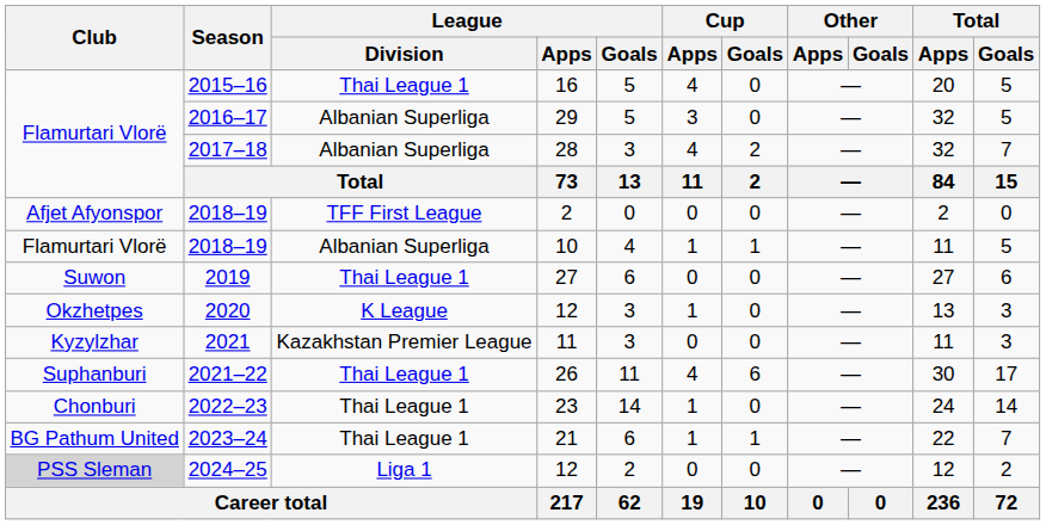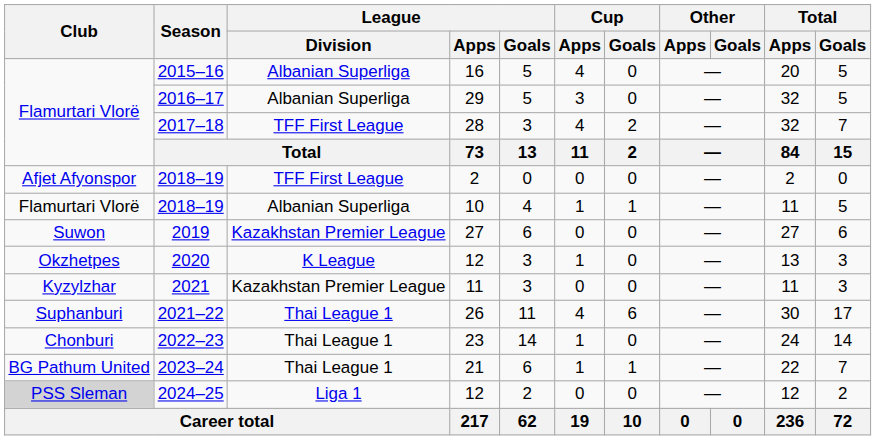 <table class="wikitable" style="text-align:center">
 <tr>
 <th rowspan="2">Club</th>
 <th rowspan="2">Season</th>
 <th colspan="3">League</th>
 <th colspan="2">Cup</th>
 <th colspan="2">Other</th>
 <th colspan="2">Total</th>
 </tr>
 <tr>
 <th>Division</th>
 <th>Apps</th>
 <th>Goals</th>
 <th>Apps</th>
 <th>Goals</th>
 <th>Apps</th>
 <th>Goals</th>
 <th>Apps</th>
 <th>Goals</th>
 </tr>
 <tr>
 <td rowspan="4"><a href='#'>Flamurtari Vlorë</a></td>
 <td><a href='#'>2015–16</a></td>
-<td rowspan="1"><a href='#'>Thai League 1</a></td>
+<td rowspan="1"><a href='#'>Albanian Superliga</a></td>
 <td>16</td>
 <td>5</td>
 <td>4</td>
 <td>0</td>
 <td colspan="2">—</td>
 <td>20</td>
 <td>5</td>
 </tr>
 <tr>
 <td><a href='#'>2016–17</a></td>
 <td>Albanian Superliga</td>
 <td>29</td>
 <td>5</td>
 <td>3</td>
 <td>0</td>
 <td colspan="2">—</td>
 <td>32</td>
 <td>5</td>
 </tr>
 <tr>
 <td><a href='#'>2017–18</a></td>
-<td>Albanian Superliga</td>
+<td rowspan="1"><a href='#'>TFF First League</a></td>
 <td>28</td>
 <td>3</td>
 <td>4</td>
 <td>2</td>
 <td colspan="2">—</td>
 <td>32</td>
 <td>7</td>
 </tr>
 <tr>
 <th colspan="2">Total</th>
 <th>73</th>
 <th>13</th>
 <th>11</th>
 <th>2</th>
 <th colspan="2">—</th>
 <th>84</th>
 <th>15</th>
 </tr>
 <tr>
 <td rowspan="1"><a href='#'>Afjet Afyonspor</a></td>
 <td><a href='#'>2018–19</a></td>
 <td rowspan="1"><a href='#'>TFF First League</a></td>
 <td>2</td>
 <td>0</td>
 <td>0</td>
 <td>0</td>
 <td colspan="2">—</td>
 <td>2</td>
 <td>0</td>
 </tr>
 <tr>
 <td rowspan="1">Flamurtari Vlorë</td>
 <td><a href='#'>2018–19</a></td>
 <td rowspan="1">Albanian Superliga</td>
 <td>10</td>
 <td>4</td>
 <td>1</td>
 <td>1</td>
 <td colspan="2">—</td>
 <td>11</td>
 <td>5</td>
 </tr>
 <tr>
 <td rowspan="1"><a href='#'>Suwon</a></td>
 <td><a href='#'>2019</a></td>
-<td rowspan="1"><a href='#'>Thai League 1</a></td>
+<td rowspan="1"><a href='#'>Kazakhstan Premier League</a></td>
 <td>27</td>
 <td>6</td>
 <td>0</td>
 <td>0</td>
 <td colspan="2">—</td>
 <td>27</td>
 <td>6</td>
 </tr>
 <tr>
 <td rowspan="1"><a href='#'>Okzhetpes</a></td>
 <td><a href='#'>2020</a></td>
 <td rowspan="1"><a href='#'>K League</a></td>
 <td>12</td>
 <td>3</td>
 <td>1</td>
 <td>0</td>
 <td colspan="2">—</td>
 <td>13</td>
 <td>3</td>
 </tr>
 <tr>
 <td rowspan="1"><a href='#'>Kyzylzhar</a></td>
 <td><a href='#'>2021</a></td>
 <td rowspan="1">Kazakhstan Premier League</td>
 <td>11</td>
 <td>3</td>
 <td>0</td>
 <td>0</td>
 <td colspan="2">—</td>
 <td>11</td>
 <td>3</td>
 </tr>
 <tr>
 <td rowspan="1"><a href='#'>Suphanburi</a></td>
 <td><a href='#'>2021–22</a></td>
 <td rowspan="1"><a href='#'>Thai League 1</a></td>
 <td>26</td>
 <td>11</td>
 <td>4</td>
 <td>6</td>
 <td colspan="2">—</td>
 <td>30</td>
 <td>17</td>
 </tr>
 <tr>
 <td rowspan="1"><a href='#'>Chonburi</a></td>
 <td><a href='#'>2022–23</a></td>
 <td rowspan="1">Thai League 1</td>
 <td>23</td>
 <td>14</td>
 <td>1</td>
 <td>0</td>
 <td colspan="2">—</td>
 <td>24</td>
 <td>14</td>
 </tr>
 <tr>
 <td rowspan="1"><a href='#'>BG Pathum United</a></td>
 <td><a href='#'>2023–24</a></td>
 <td rowspan="1">Thai League 1</td>
 <td>21</td>
 <td>6</td>
 <td>1</td>
 <td>1</td>
 <td colspan="2">—</td>
 <td>22</td>
 <td>7</td>
 </tr>
 <tr>
 <td rowspan="1" style="background: lightgrey;"><a href='#'>PSS Sleman</a></td>
 <td><a href='#'>2024–25</a></td>
 <td rowspan="1"><a href='#'>Liga 1</a></td>
 <td>12</td>
 <td>2</td>
 <td>0</td>
 <td>0</td>
 <td colspan="2">—</td>
 <td>12</td>
 <td>2</td>
 </tr>
 <tr>
 <th colspan="3">Career total</th>
 <th>217</th>
 <th>62</th>
 <th>19</th>
 <th>10</th>
 <th>0</th>
 <th>0</th>
 <th>236</th>
 <th>72</th>
 </tr>
 </table>
